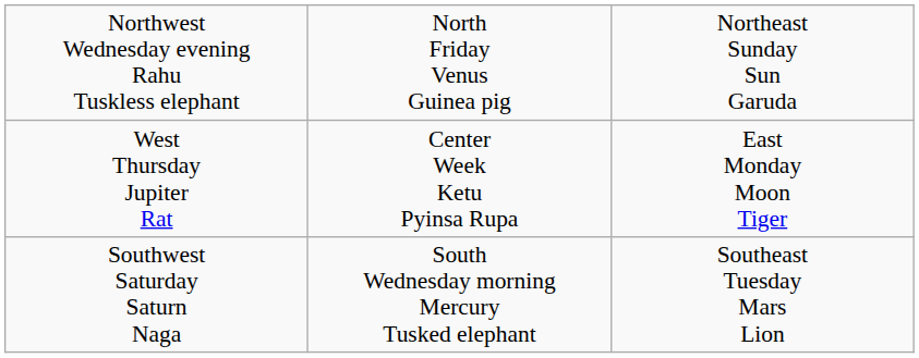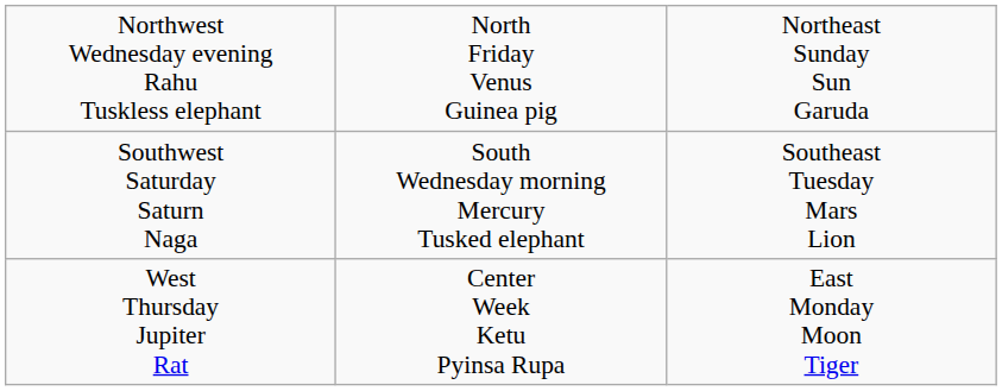 <table class="wikitable" style="text-align:center">
 <tr>
 <td width="200">Northwest <br> Wednesday evening <br> Rahu <br> Tuskless elephant</td>
 <td width="200">North <br> Friday <br> Venus <br> Guinea pig</td>
 <td width="200">Northeast <br> Sunday <br> Sun <br> Garuda</td>
 </tr>
 <tr>
+<td>Southwest <br> Saturday <br> Saturn <br> Naga</td>
+<td>South <br> Wednesday morning <br> Mercury <br> Tusked elephant</td>
+<td>Southeast <br> Tuesday <br> Mars <br> Lion</td>
+</tr>
+<tr>
 <td>West <br> Thursday <br> Jupiter <br> <a href='#'>Rat</a></td>
 <td>Center <br> Week <br> Ketu <br> Pyinsa Rupa</td>
 <td>East <br> Monday <br> Moon <br> <a href='#'>Tiger</a></td>
 </tr>
-<tr>
-<td>Southwest <br> Saturday <br> Saturn <br> Naga</td>
-<td>South <br> Wednesday morning <br> Mercury <br> Tusked elephant</td>
-<td>Southeast <br> Tuesday <br> Mars <br> Lion</td>
-</tr>
 </table>
